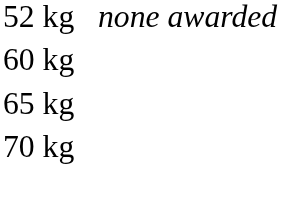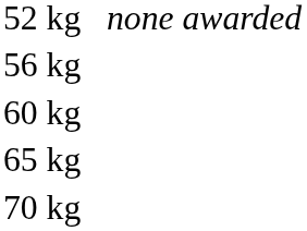 <table>
 <tr>
 <td>52 kg</td>
 <td></td>
 <td></td>
 <td><em>none awarded</em></td>
+</tr>
+<tr>
+<td>56 kg</td>
+<td></td>
+<td></td>
+<td></td>
 </tr>
 <tr>
 <td rowspan=2>60 kg</td>
 <td rowspan=2></td>
 <td rowspan=2></td>
 <td></td>
 </tr>
 <tr>
 <td></td>
 </tr>
 <tr>
 <td rowspan=2>65 kg</td>
 <td rowspan=2></td>
 <td rowspan=2></td>
 <td></td>
 </tr>
 <tr>
 <td></td>
 </tr>
 <tr>
 <td>70 kg</td>
 <td></td>
 <td></td>
 <td></td>
 </tr>
 </table>
